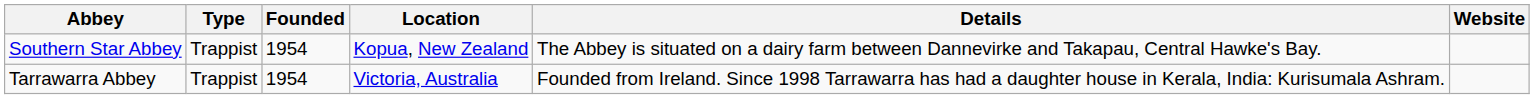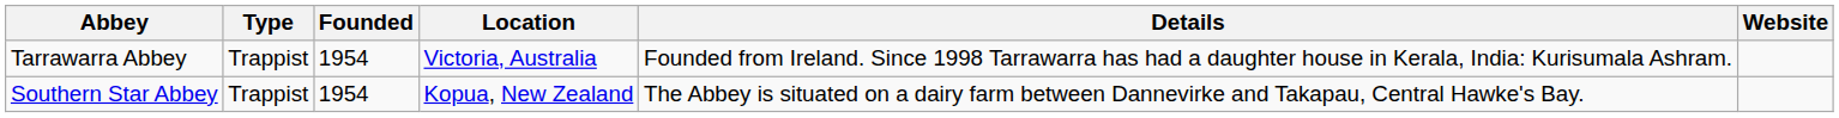 <table class="wikitable">
 <tr>
 <th>Abbey</th>
 <th>Type</th>
 <th>Founded</th>
 <th>Location</th>
 <th>Details</th>
 <th>Website</th>
 </tr>
 <tr>
+<td>Tarrawarra Abbey</td>
+<td>Trappist</td>
+<td>1954</td>
+<td><a href='#'>Victoria, Australia</a></td>
+<td>Founded from Ireland. Since 1998 Tarrawarra has had a daughter house in Kerala, India: Kurisumala Ashram.</td>
+<td></td>
+</tr>
+<tr>
 <td><a href='#'>Southern Star Abbey</a></td>
 <td>Trappist</td>
 <td>1954</td>
 <td><a href='#'>Kopua</a>, <a href='#'>New Zealand</a></td>
 <td>The Abbey is situated on a dairy farm between Dannevirke and Takapau, Central Hawke's Bay.</td>
 <td></td>
 </tr>
-<tr>
-<td>Tarrawarra Abbey</td>
-<td>Trappist</td>
-<td>1954</td>
-<td><a href='#'>Victoria, Australia</a></td>
-<td>Founded from Ireland. Since 1998 Tarrawarra has had a daughter house in Kerala, India: Kurisumala Ashram.</td>
-<td></td>
-</tr>
 </table>
